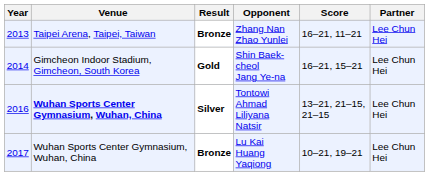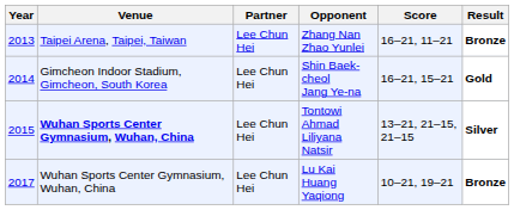 <table class="sortable wikitable" style="font-size: 90%;">
 <tr>
 <th>Year</th>
 <th>Venue</th>
-<th>Result</th>
+<th>Partner</th>
 <th>Opponent</th>
 <th>Score</th>
-<th>Partner</th>
+<th>Result</th>
 </tr>
 <tr style="background:#ECF2FF">
 <td align="center"><a href='#'>2013</a></td>
 <td align="left"><a href='#'>Taipei Arena</a>, <a href='#'>Taipei, Taiwan</a></td>
-<td style="text-align:left; background:white"> <strong>Bronze</strong></td>
+<td align="left"> <a href='#'>Lee Chun Hei</a></td>
 <td align="left"> <a href='#'>Zhang Nan</a> <br>  <a href='#'>Zhao Yunlei</a></td>
 <td align="left">16–21, 11–21</td>
-<td align="left"> <a href='#'>Lee Chun Hei</a></td>
+<td style="text-align:left; background:white"> <strong>Bronze</strong></td>
 </tr>
 <tr style="background:#ECF2FF">
 <td align="center"><a href='#'>2014</a></td>
 <td align="left">Gimcheon Indoor Stadium, <a href='#'>Gimcheon, South Korea</a></td>
-<td style="text-align:left; background:white"> <strong>Gold</strong></td>
+<td align="left"> Lee Chun Hei</td>
 <td align="left"> <a href='#'>Shin Baek-cheol</a> <br>  <a href='#'>Jang Ye-na</a></td>
 <td align="left">16–21, 15–21</td>
-<td align="left"> Lee Chun Hei</td>
+<td style="text-align:left; background:white"> <strong>Gold</strong></td>
 </tr>
 <tr style="background:#ECF2FF">
-<td align="center"><a href='#'>2016</a></td>
+<td align="center"><a href='#'>2015</a></td>
 <td align="left"><strong><a href='#'>Wuhan Sports Center Gymnasium</a>, <a href='#'>Wuhan, China</a></strong></td>
-<td style="text-align:left; background:white"> <strong>Silver</strong></td>
+<td align="left"> Lee Chun Hei</td>
 <td align="left"> <a href='#'>Tontowi Ahmad</a> <br>  <a href='#'>Liliyana Natsir</a></td>
 <td align="left">13–21, 21–15, 21–15</td>
-<td align="left"> Lee Chun Hei</td>
+<td style="text-align:left; background:white"> <strong>Silver</strong></td>
 </tr>
 <tr style="background:#ECF2FF">
 <td align="center"><a href='#'>2017</a></td>
 <td align="left">Wuhan Sports Center Gymnasium, Wuhan, China</td>
-<td style="text-align:left; background:white"> <strong>Bronze</strong></td>
+<td align="left"> Lee Chun Hei</td>
 <td align="left"> <a href='#'>Lu Kai</a> <br>  <a href='#'>Huang Yaqiong</a></td>
 <td align="left">10–21, 19–21</td>
-<td align="left"> Lee Chun Hei</td>
+<td style="text-align:left; background:white"> <strong>Bronze</strong></td>
 </tr>
 </table>
